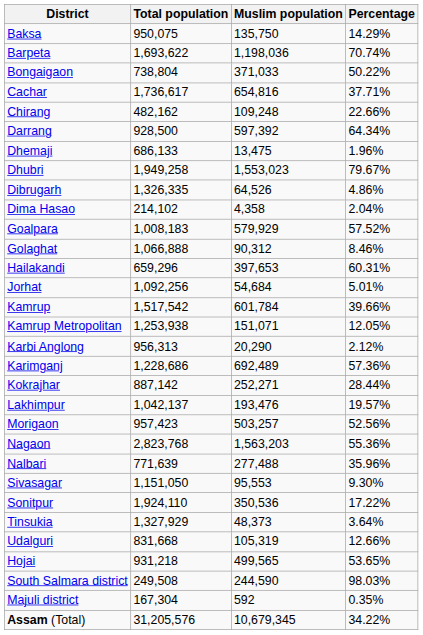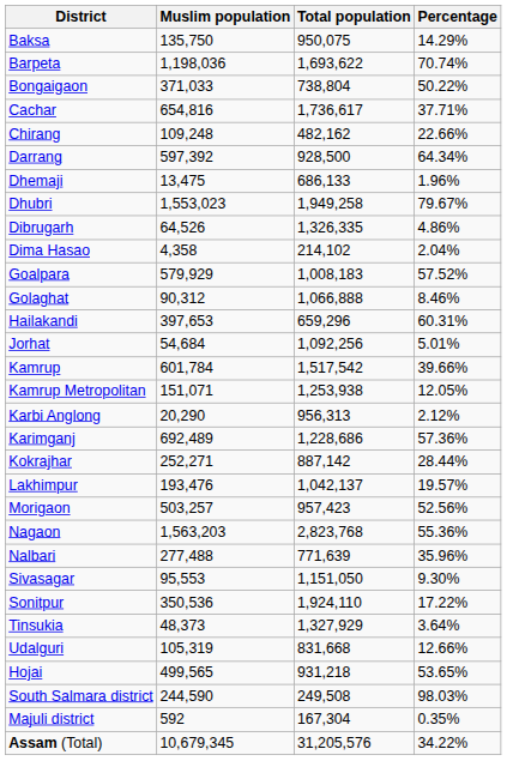 <table class="wikitable sortable static-row-numbers static-row-header-hash">
 <tr>
 <th>District</th>
+<th>Muslim population</th>
 <th>Total population</th>
-<th>Muslim population</th>
 <th>Percentage</th>
 </tr>
 <tr>
 <td><a href='#'>Baksa</a></td>
+<td>135,750</td>
 <td>950,075</td>
-<td>135,750</td>
 <td>14.29%</td>
 </tr>
 <tr>
 <td><a href='#'>Barpeta</a></td>
+<td>1,198,036</td>
 <td>1,693,622</td>
-<td>1,198,036</td>
 <td>70.74%</td>
 </tr>
 <tr>
 <td><a href='#'>Bongaigaon</a></td>
+<td>371,033</td>
 <td>738,804</td>
-<td>371,033</td>
 <td>50.22%</td>
 </tr>
 <tr>
 <td><a href='#'>Cachar</a></td>
+<td>654,816</td>
 <td>1,736,617</td>
-<td>654,816</td>
 <td>37.71%</td>
 </tr>
 <tr>
 <td><a href='#'>Chirang</a></td>
+<td>109,248</td>
 <td>482,162</td>
-<td>109,248</td>
 <td>22.66%</td>
 </tr>
 <tr>
 <td><a href='#'>Darrang</a></td>
+<td>597,392</td>
 <td>928,500</td>
-<td>597,392</td>
 <td>64.34%</td>
 </tr>
 <tr>
 <td><a href='#'>Dhemaji</a></td>
+<td>13,475</td>
 <td>686,133</td>
-<td>13,475</td>
 <td>1.96%</td>
 </tr>
 <tr>
 <td><a href='#'>Dhubri</a></td>
+<td>1,553,023</td>
 <td>1,949,258</td>
-<td>1,553,023</td>
 <td>79.67%</td>
 </tr>
 <tr>
 <td><a href='#'>Dibrugarh</a></td>
+<td>64,526</td>
 <td>1,326,335</td>
-<td>64,526</td>
 <td>4.86%</td>
 </tr>
 <tr>
 <td><a href='#'>Dima Hasao</a></td>
+<td>4,358</td>
 <td>214,102</td>
-<td>4,358</td>
 <td>2.04%</td>
 </tr>
 <tr>
 <td><a href='#'>Goalpara</a></td>
+<td>579,929</td>
 <td>1,008,183</td>
-<td>579,929</td>
 <td>57.52%</td>
 </tr>
 <tr>
 <td><a href='#'>Golaghat</a></td>
+<td>90,312</td>
 <td>1,066,888</td>
-<td>90,312</td>
 <td>8.46%</td>
 </tr>
 <tr>
 <td><a href='#'>Hailakandi</a></td>
+<td>397,653</td>
 <td>659,296</td>
-<td>397,653</td>
 <td>60.31%</td>
 </tr>
 <tr>
 <td><a href='#'>Jorhat</a></td>
+<td>54,684</td>
 <td>1,092,256</td>
-<td>54,684</td>
 <td>5.01%</td>
 </tr>
 <tr>
 <td><a href='#'>Kamrup</a></td>
+<td>601,784</td>
 <td>1,517,542</td>
-<td>601,784</td>
 <td>39.66%</td>
 </tr>
 <tr>
 <td><a href='#'>Kamrup Metropolitan</a></td>
+<td>151,071</td>
 <td>1,253,938</td>
-<td>151,071</td>
 <td>12.05%</td>
 </tr>
 <tr>
 <td><a href='#'>Karbi Anglong</a></td>
+<td>20,290</td>
 <td>956,313</td>
-<td>20,290</td>
 <td>2.12%</td>
 </tr>
 <tr>
 <td><a href='#'>Karimganj</a></td>
+<td>692,489</td>
 <td>1,228,686</td>
-<td>692,489</td>
 <td>57.36%</td>
 </tr>
 <tr>
 <td><a href='#'>Kokrajhar</a></td>
+<td>252,271</td>
 <td>887,142</td>
-<td>252,271</td>
 <td>28.44%</td>
 </tr>
 <tr>
 <td><a href='#'>Lakhimpur</a></td>
+<td>193,476</td>
 <td>1,042,137</td>
-<td>193,476</td>
 <td>19.57%</td>
 </tr>
 <tr>
 <td><a href='#'>Morigaon</a></td>
+<td>503,257</td>
 <td>957,423</td>
-<td>503,257</td>
 <td>52.56%</td>
 </tr>
 <tr>
 <td><a href='#'>Nagaon</a></td>
+<td>1,563,203</td>
 <td>2,823,768</td>
-<td>1,563,203</td>
 <td>55.36%</td>
 </tr>
 <tr>
 <td><a href='#'>Nalbari</a></td>
+<td>277,488</td>
 <td>771,639</td>
-<td>277,488</td>
 <td>35.96%</td>
 </tr>
 <tr>
 <td><a href='#'>Sivasagar</a></td>
+<td>95,553</td>
 <td>1,151,050</td>
-<td>95,553</td>
 <td>9.30%</td>
 </tr>
 <tr>
 <td><a href='#'>Sonitpur</a></td>
+<td>350,536</td>
 <td>1,924,110</td>
-<td>350,536</td>
 <td>17.22%</td>
 </tr>
 <tr>
 <td><a href='#'>Tinsukia</a></td>
+<td>48,373</td>
 <td>1,327,929</td>
-<td>48,373</td>
 <td>3.64%</td>
 </tr>
 <tr>
 <td><a href='#'>Udalguri</a></td>
+<td>105,319</td>
 <td>831,668</td>
-<td>105,319</td>
 <td>12.66%</td>
 </tr>
 <tr>
 <td><a href='#'>Hojai</a></td>
+<td>499,565</td>
 <td>931,218</td>
-<td>499,565</td>
 <td>53.65%</td>
 </tr>
 <tr>
 <td><a href='#'>South Salmara district</a></td>
+<td>244,590</td>
 <td>249,508</td>
-<td>244,590</td>
 <td>98.03%</td>
 </tr>
 <tr>
 <td><a href='#'>Majuli district</a></td>
+<td>592</td>
 <td>167,304</td>
-<td>592</td>
 <td>0.35%</td>
 </tr>
 <tr>
 <td><strong>Assam</strong> (Total)</td>
+<td>10,679,345</td>
 <td>31,205,576</td>
-<td>10,679,345</td>
 <td>34.22%</td>
 </tr>
 </table>
